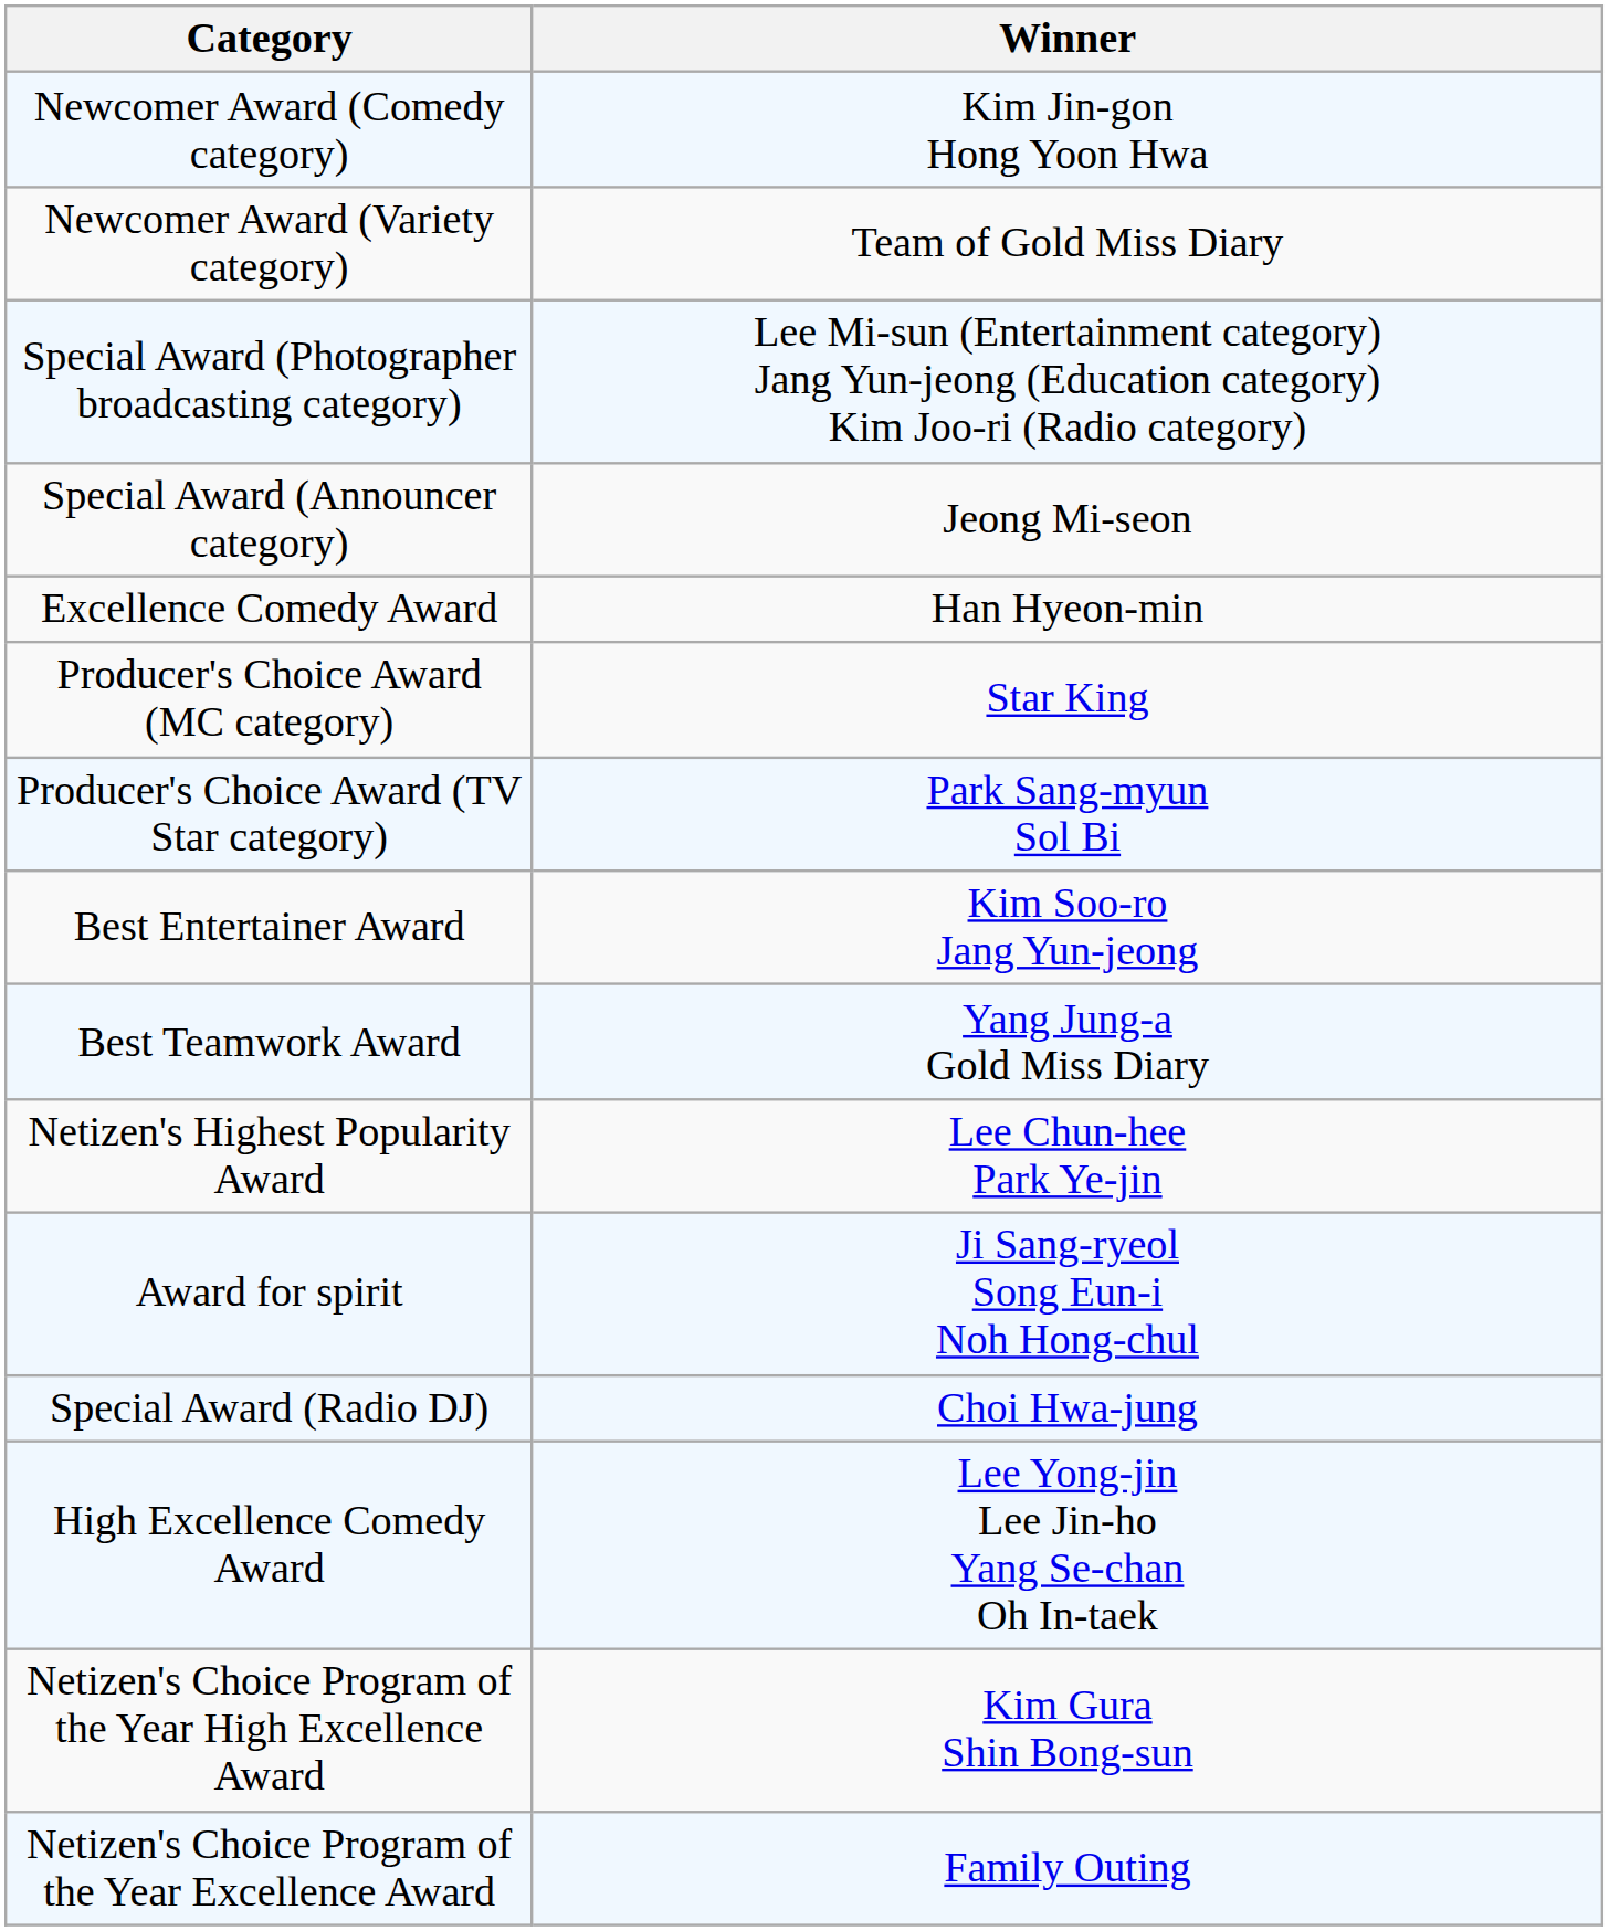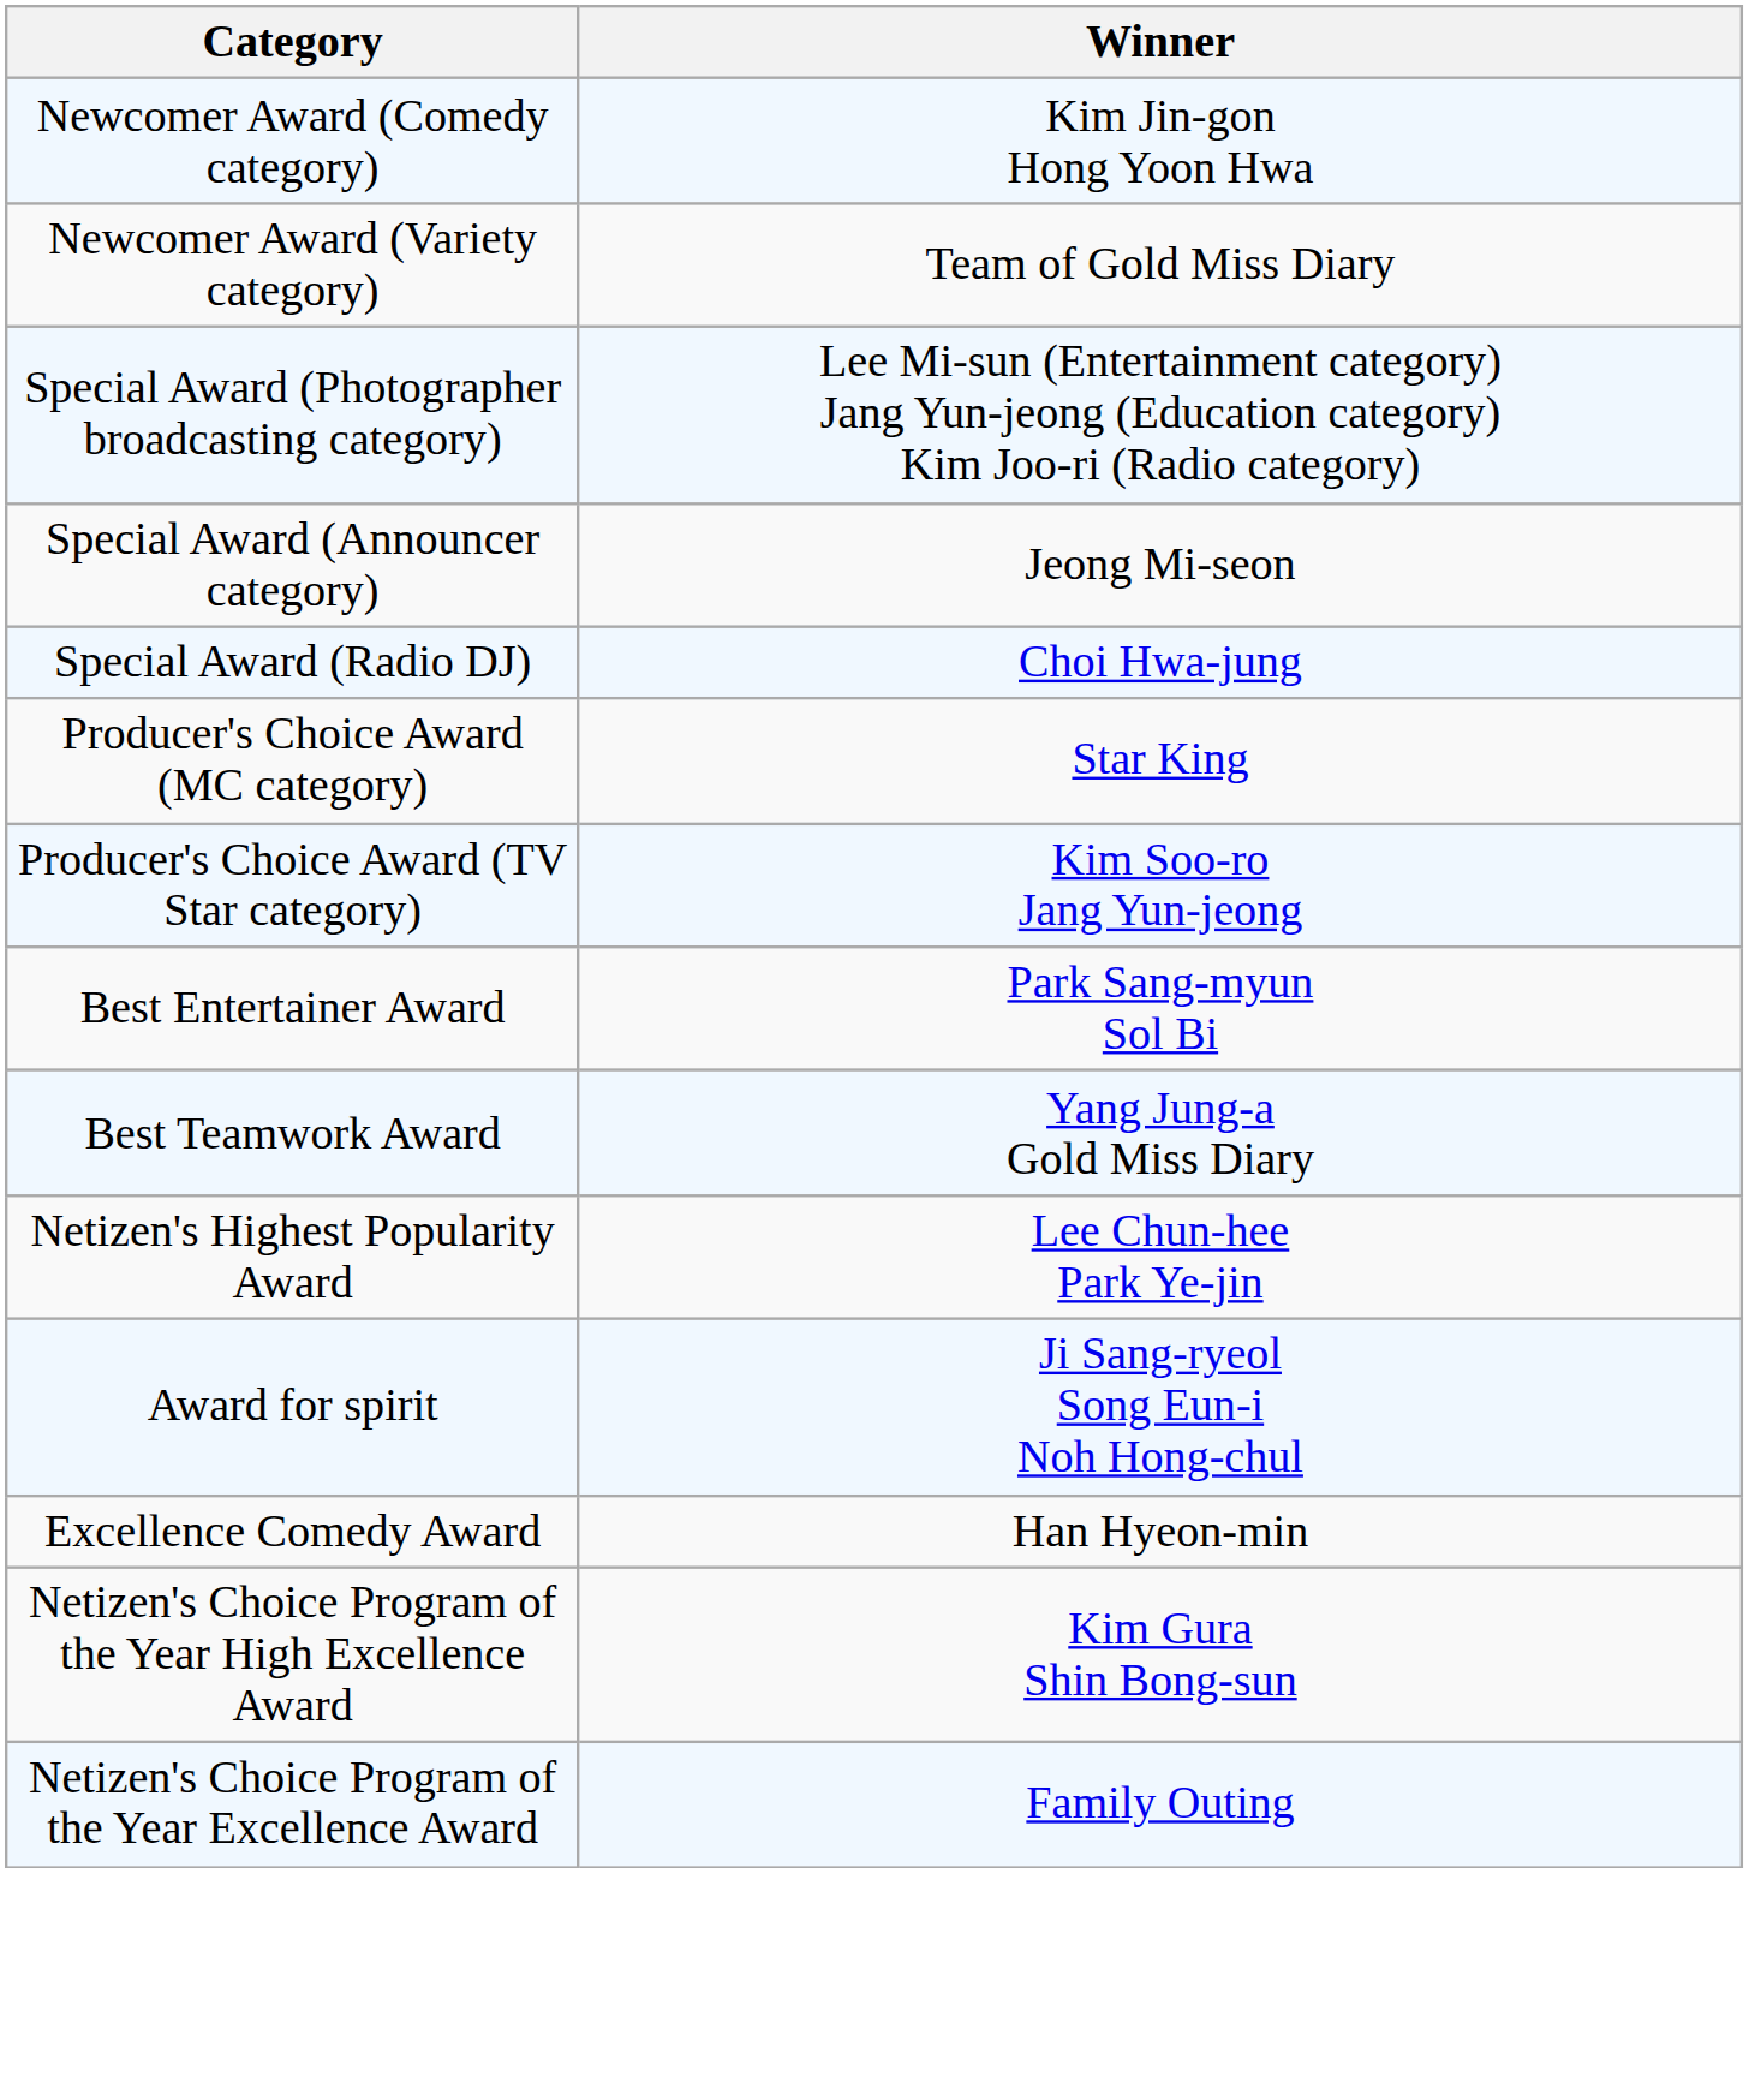 <table class="wikitable sortable">
 <tr align=center>
 <th style="width:210px">Category</th>
 <th style="width:450px">Winner</th>
 </tr>
 <tr align=center style="background:#F0F8FF">
 <td>Newcomer Award (Comedy category)</td>
 <td>Kim Jin-gon <br> Hong Yoon Hwa</td>
 </tr>
 <tr align=center>
 <td>Newcomer Award (Variety category)</td>
 <td>Team of Gold Miss Diary</td>
 </tr>
 <tr align=center style="background:#F0F8FF">
 <td>Special Award (Photographer broadcasting category)</td>
 <td>Lee Mi-sun (Entertainment category) <br> Jang Yun-jeong (Education category) <br> Kim Joo-ri (Radio category)</td>
 </tr>
 <tr align=center>
 <td>Special Award (Announcer category)</td>
 <td>Jeong Mi-seon</td>
 </tr>
-<tr align=center>
-<td>Excellence Comedy Award</td>
-<td>Han Hyeon-min</td>
+<tr align=center style="background:#F0F8FF">
+<td>Special Award (Radio DJ)</td>
+<td><a href='#'>Choi Hwa-jung</a></td>
 </tr>
 <tr align=center>
 <td>Producer's Choice Award (MC category)</td>
 <td><a href='#'>Star King</a></td>
 </tr>
 <tr align=center style="background:#F0F8FF">
 <td>Producer's Choice Award (TV Star category)</td>
-<td><a href='#'>Park Sang-myun</a> <br> <a href='#'>Sol Bi</a></td>
+<td><a href='#'>Kim Soo-ro</a> <br> <a href='#'>Jang Yun-jeong</a></td>
 </tr>
 <tr align=center>
 <td>Best Entertainer Award</td>
-<td><a href='#'>Kim Soo-ro</a> <br> <a href='#'>Jang Yun-jeong</a></td>
+<td><a href='#'>Park Sang-myun</a> <br> <a href='#'>Sol Bi</a></td>
 </tr>
 <tr align=center style="background:#F0F8FF">
 <td>Best Teamwork Award</td>
 <td><a href='#'>Yang Jung-a</a> <br> Gold Miss Diary</td>
 </tr>
 <tr align=center>
 <td>Netizen's Highest Popularity Award</td>
 <td><a href='#'>Lee Chun-hee</a> <br> <a href='#'>Park Ye-jin</a></td>
 </tr>
 <tr align=center style="background:#F0F8FF">
 <td>Award for spirit</td>
 <td><a href='#'>Ji Sang-ryeol</a> <br> <a href='#'>Song Eun-i</a> <br> <a href='#'>Noh Hong-chul</a></td>
 </tr>
-<tr align=center style="background:#F0F8FF">
-<td>Special Award (Radio DJ)</td>
-<td><a href='#'>Choi Hwa-jung</a></td>
-</tr>
-<tr align=center style="background:#F0F8FF">
-<td>High Excellence Comedy Award</td>
-<td><a href='#'>Lee Yong-jin</a> <br> Lee Jin-ho <br> <a href='#'>Yang Se-chan</a> <br> Oh In-taek</td>
+<tr align=center>
+<td>Excellence Comedy Award</td>
+<td>Han Hyeon-min</td>
 </tr>
 <tr align=center>
 <td>Netizen's Choice Program of the Year High Excellence Award</td>
 <td><a href='#'>Kim Gura</a> <br> <a href='#'>Shin Bong-sun</a></td>
 </tr>
 <tr align=center style="background:#F0F8FF">
 <td>Netizen's Choice Program of the Year Excellence Award</td>
 <td><a href='#'>Family Outing</a></td>
 </tr>
 </table>
